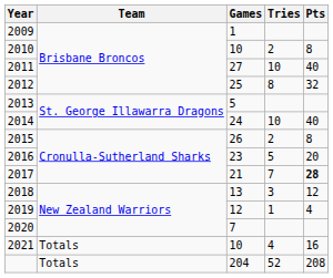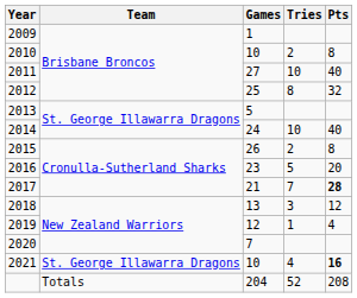 <table class="wikitable">
 <tr>
 <th>Year</th>
 <th>Team</th>
 <th>Games</th>
 <th>Tries</th>
 <th>Pts</th>
 </tr>
 <tr>
 <td>2009</td>
 <td rowspan="4"> <a href='#'>Brisbane Broncos</a></td>
 <td>1</td>
 <td></td>
 <td></td>
 </tr>
 <tr>
 <td>2010</td>
 <td>10</td>
 <td>2</td>
 <td>8</td>
 </tr>
 <tr>
 <td>2011</td>
 <td>27</td>
 <td>10</td>
 <td>40</td>
 </tr>
 <tr>
 <td>2012</td>
 <td>25</td>
 <td>8</td>
 <td>32</td>
 </tr>
 <tr>
 <td>2013</td>
 <td rowspan="2"> <a href='#'>St. George Illawarra Dragons</a></td>
 <td>5</td>
 <td></td>
 <td></td>
 </tr>
 <tr>
 <td>2014</td>
 <td>24</td>
 <td>10</td>
 <td>40</td>
 </tr>
 <tr>
 <td>2015</td>
 <td rowspan="3"> <a href='#'>Cronulla-Sutherland Sharks</a></td>
 <td>26</td>
 <td>2</td>
 <td>8</td>
 </tr>
 <tr>
 <td>2016</td>
 <td>23</td>
 <td>5</td>
 <td>20</td>
 </tr>
 <tr>
 <td>2017</td>
 <td>21</td>
 <td>7</td>
 <td><strong>28</strong></td>
 </tr>
 <tr>
 <td>2018</td>
 <td rowspan="3"> <a href='#'>New Zealand Warriors</a></td>
 <td>13</td>
 <td>3</td>
 <td>12</td>
 </tr>
 <tr>
 <td>2019</td>
 <td>12</td>
 <td>1</td>
 <td>4</td>
 </tr>
 <tr>
 <td>2020</td>
 <td>7</td>
 <td></td>
 <td></td>
 </tr>
 <tr>
 <td>2021</td>
-<td>Totals</td>
+<td> <a href='#'>St. George Illawarra Dragons</a></td>
 <td>10</td>
 <td>4</td>
-<td>16</td>
+<td><strong>16</strong></td>
 </tr>
 <tr>
 <td></td>
 <td>Totals</td>
 <td>204</td>
 <td>52</td>
 <td>208</td>
 </tr>
 </table>
